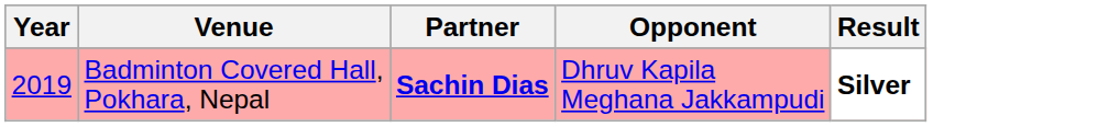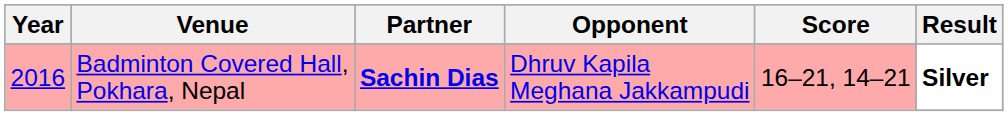 <table class="sortable wikitable" style="font-size: 90%;">
 <tr>
 <th>Year</th>
 <th>Venue</th>
 <th>Partner</th>
 <th>Opponent</th>
+<th>Score</th>
 <th>Result</th>
 </tr>
 <tr style="background:#FFAAAA">
-<td align="center"><a href='#'>2019</a></td>
+<td align="center"><a href='#'>2016</a></td>
 <td align="left"><a href='#'>Badminton Covered Hall</a>,<br><a href='#'>Pokhara</a>, Nepal</td>
 <td align="left"><strong> <a href='#'>Sachin Dias</a></strong></td>
 <td align="left"> <a href='#'>Dhruv Kapila</a><br> <a href='#'>Meghana Jakkampudi</a></td>
+<td align="left">16–21, 14–21</td>
 <td style="text-align:left; background:white"> <strong>Silver</strong></td>
 </tr>
 </table>
